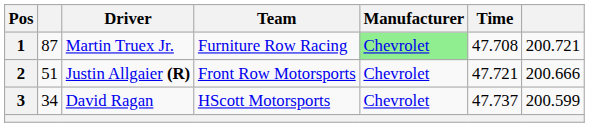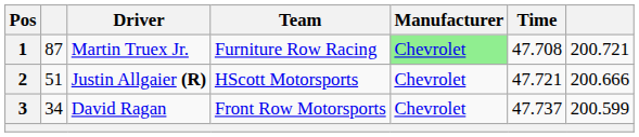 <table class="wikitable" style="font-size:95%">
 <tr>
 <th>Pos</th>
 <th></th>
 <th>Driver</th>
 <th>Team</th>
 <th>Manufacturer</th>
 <th>Time</th>
 <th></th>
 </tr>
 <tr>
 <th>1</th>
 <td>87</td>
 <td><a href='#'>Martin Truex Jr.</a></td>
 <td><a href='#'>Furniture Row Racing</a></td>
 <td style="background: lightgreen;"><a href='#'>Chevrolet</a></td>
 <td>47.708</td>
 <td>200.721</td>
 </tr>
 <tr>
 <th>2</th>
 <td>51</td>
 <td><a href='#'>Justin Allgaier</a> <strong>(R)</strong></td>
-<td><a href='#'>Front Row Motorsports</a></td>
+<td><a href='#'>HScott Motorsports</a></td>
 <td><a href='#'>Chevrolet</a></td>
 <td>47.721</td>
 <td>200.666</td>
 </tr>
 <tr>
 <th>3</th>
 <td>34</td>
 <td><a href='#'>David Ragan</a></td>
-<td><a href='#'>HScott Motorsports</a></td>
+<td><a href='#'>Front Row Motorsports</a></td>
 <td><a href='#'>Chevrolet</a></td>
 <td>47.737</td>
 <td>200.599</td>
 </tr>
 <tr>
 <th colspan="7"></th>
 </tr>
 </table>
